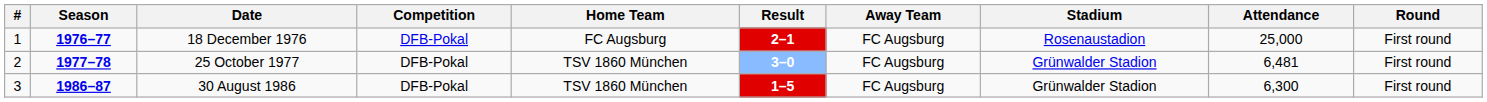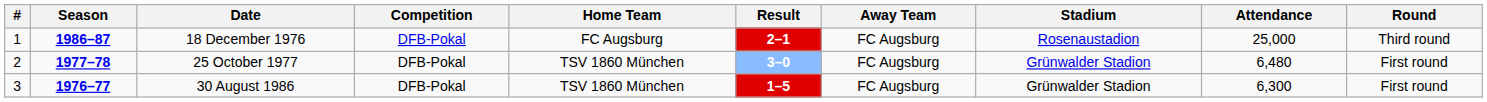 <table class="wikitable" style="text-align: center; width: 100%; font-size: 12px">
 <tr>
 <th><strong>#</strong></th>
 <th><strong>Season</strong></th>
 <th><strong>Date</strong></th>
 <th><strong>Competition</strong></th>
 <th><strong>Home Team</strong></th>
 <th><strong>Result</strong></th>
 <th><strong>Away Team</strong></th>
 <th><strong>Stadium</strong></th>
 <th><strong>Attendance</strong></th>
 <th><strong>Round</strong></th>
 </tr>
 <tr>
 <td>1</td>
-<td><strong><a href='#'>1976–77</a></strong></td>
+<td><strong><a href='#'>1986–87</a></strong></td>
 <td>18 December 1976</td>
 <td><a href='#'>DFB-Pokal</a></td>
 <td>FC Augsburg</td>
 <td style="background:#E00000;color:white;"><strong>2–1</strong></td>
 <td>FC Augsburg</td>
 <td><a href='#'>Rosenaustadion</a></td>
 <td>25,000</td>
-<td>First round</td>
+<td>Third round</td>
 </tr>
 <tr>
 <td>2</td>
 <td><strong><a href='#'>1977–78</a></strong></td>
 <td>25 October 1977</td>
 <td>DFB-Pokal</td>
 <td>TSV 1860 München</td>
 <td style="background:#88BBFF;color:white;"><strong>3–0</strong></td>
 <td>FC Augsburg</td>
 <td><a href='#'>Grünwalder Stadion</a></td>
-<td>6,481</td>
+<td>6,480</td>
 <td>First round</td>
 </tr>
 <tr>
 <td>3</td>
-<td><strong><a href='#'>1986–87</a></strong></td>
+<td><strong><a href='#'>1976–77</a></strong></td>
 <td>30  August 1986</td>
 <td>DFB-Pokal</td>
 <td>TSV 1860 München</td>
 <td style="background:#E00000;color:white;"><strong>1–5</strong></td>
 <td>FC Augsburg</td>
 <td>Grünwalder Stadion</td>
 <td>6,300</td>
 <td>First round</td>
 </tr>
 </table>
